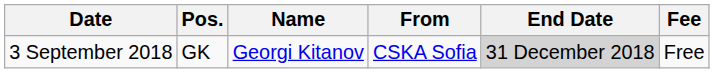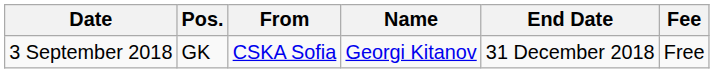 <table class="wikitable">
 <tr>
 <th>Date</th>
 <th>Pos.</th>
+<th>From</th>
 <th>Name</th>
-<th>From</th>
 <th>End Date</th>
 <th>Fee</th>
 </tr>
 <tr>
 <td>3 September 2018</td>
 <td>GK</td>
+<td><a href='#'>CSKA Sofia</a></td>
 <td> <a href='#'>Georgi Kitanov</a></td>
-<td><a href='#'>CSKA Sofia</a></td>
-<td style="background: lightgrey;">31 December 2018</td>
+<td>31 December 2018</td>
 <td>Free</td>
 </tr>
 </table>
